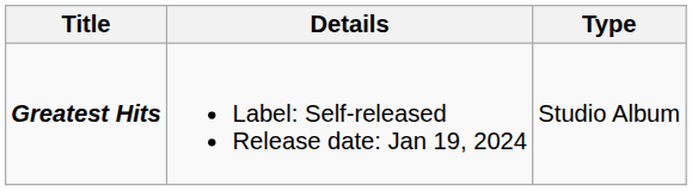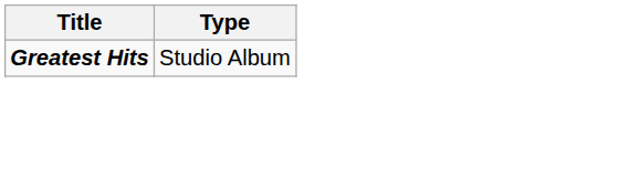 <table class="wikitable">
 <tr>
 <th>Title</th>
-<th>Details</th>
 <th>Type</th>
 </tr>
 <tr>
 <td><strong><em>Greatest Hits</em></strong></td>
-<td><br><ul><li>Label: Self-released</li><li>Release date: Jan 19, 2024</li></ul></td>
 <td>Studio Album</td>
 </tr>
 </table>
